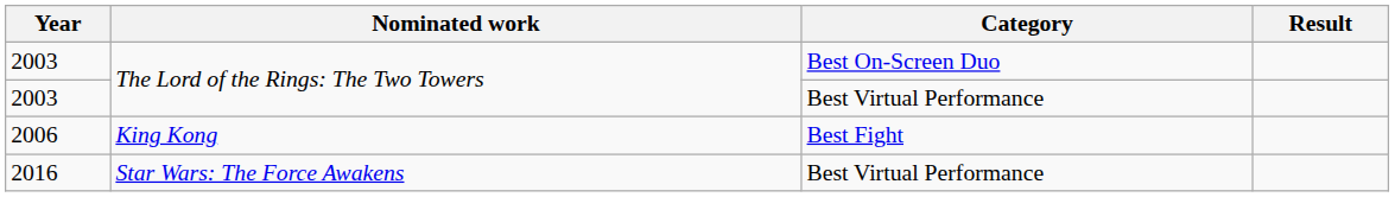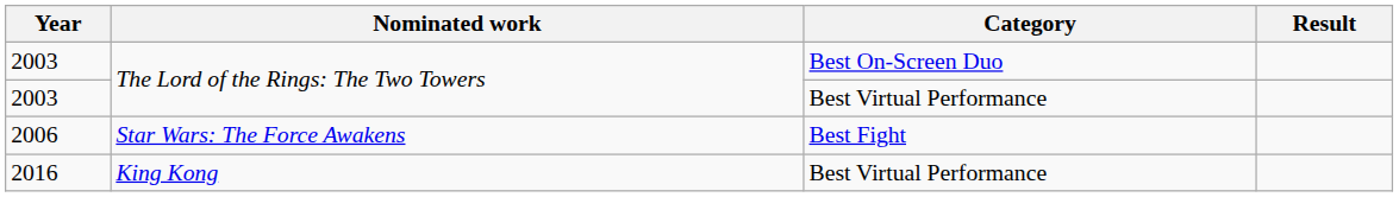 <table width="75%" class="wikitable">
 <tr>
 <th>Year</th>
 <th>Nominated work</th>
 <th>Category</th>
 <th>Result</th>
 </tr>
 <tr>
 <td>2003</td>
 <td rowspan="2"><em>The Lord of the Rings: The Two Towers</em></td>
 <td><a href='#'>Best On-Screen Duo</a> </td>
 <td></td>
 </tr>
 <tr>
 <td>2003</td>
 <td>Best Virtual Performance</td>
 <td></td>
 </tr>
 <tr>
 <td>2006</td>
-<td><em><a href='#'>King Kong</a></em></td>
+<td><em><a href='#'>Star Wars: The Force Awakens</a></em></td>
 <td><a href='#'>Best Fight</a></td>
 <td></td>
 </tr>
 <tr>
 <td>2016</td>
-<td><em><a href='#'>Star Wars: The Force Awakens</a></em></td>
+<td><em><a href='#'>King Kong</a></em></td>
 <td>Best Virtual Performance</td>
 <td></td>
 </tr>
 </table>
